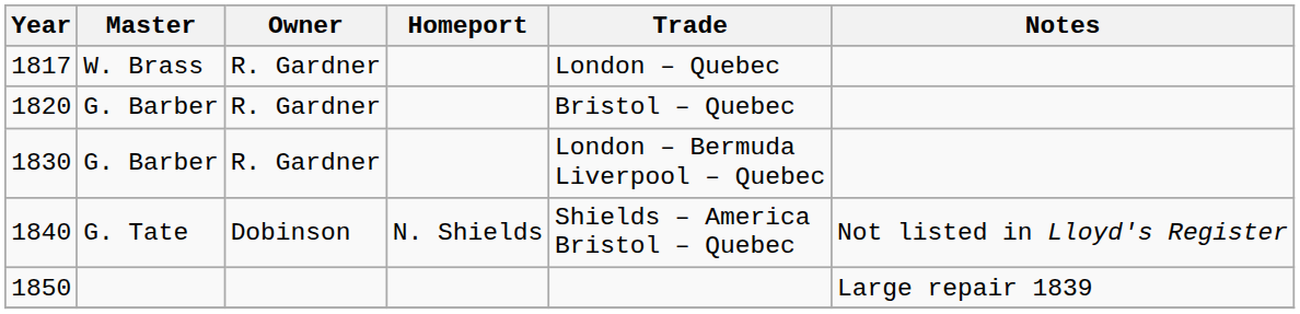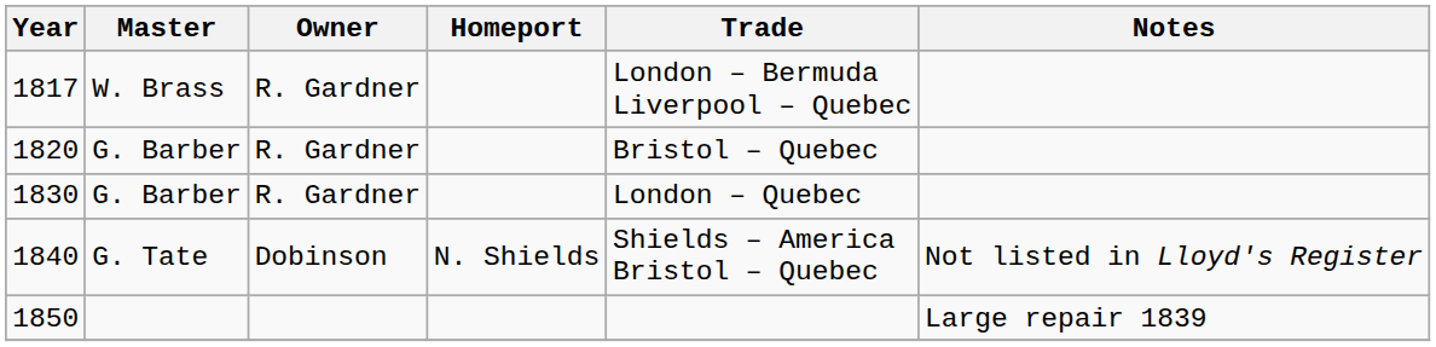 <table class="sortable wikitable">
 <tr>
 <th>Year</th>
 <th>Master</th>
 <th>Owner</th>
 <th>Homeport</th>
 <th>Trade</th>
 <th>Notes</th>
 </tr>
 <tr>
 <td>1817</td>
 <td>W. Brass</td>
 <td>R. Gardner</td>
 <td></td>
-<td>London – Quebec</td>
+<td>London – Bermuda<br>Liverpool – Quebec</td>
 <td></td>
 </tr>
 <tr>
 <td>1820</td>
 <td>G. Barber</td>
 <td>R. Gardner</td>
 <td></td>
 <td>Bristol – Quebec</td>
 <td></td>
 </tr>
 <tr>
 <td>1830</td>
 <td>G. Barber</td>
 <td>R. Gardner</td>
 <td></td>
-<td>London – Bermuda<br>Liverpool – Quebec</td>
+<td>London – Quebec</td>
 <td></td>
 </tr>
 <tr>
 <td>1840</td>
 <td>G. Tate</td>
 <td>Dobinson</td>
 <td>N. Shields</td>
 <td>Shields – America<br>Bristol – Quebec</td>
 <td>Not listed in <em>Lloyd's Register</em></td>
 </tr>
 <tr>
 <td>1850</td>
 <td></td>
 <td></td>
 <td></td>
 <td></td>
 <td>Large repair 1839</td>
 </tr>
 <tr>
 </tr>
 </table>
